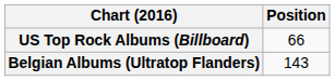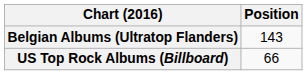 <table class="wikitable sortable plainrowheaders" style="text-align:center">
 <tr>
 <th scope="col">Chart (2016)</th>
 <th scope="col">Position</th>
 </tr>
 <tr>
+<th scope="row">Belgian Albums (Ultratop Flanders)</th>
+<td>143</td>
+</tr>
+<tr>
 <th scope="row">US Top Rock Albums (<em>Billboard</em>)</th>
 <td>66</td>
 </tr>
-<tr>
-<th scope="row">Belgian Albums (Ultratop Flanders)</th>
-<td>143</td>
-</tr>
 </table>
